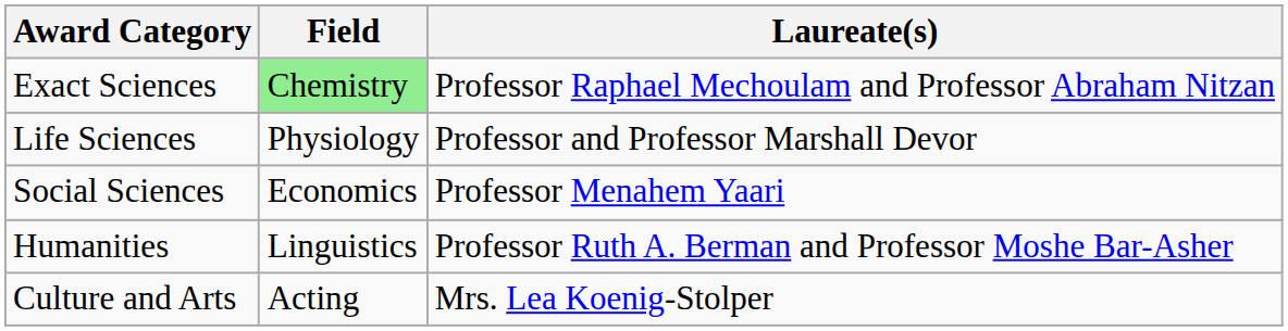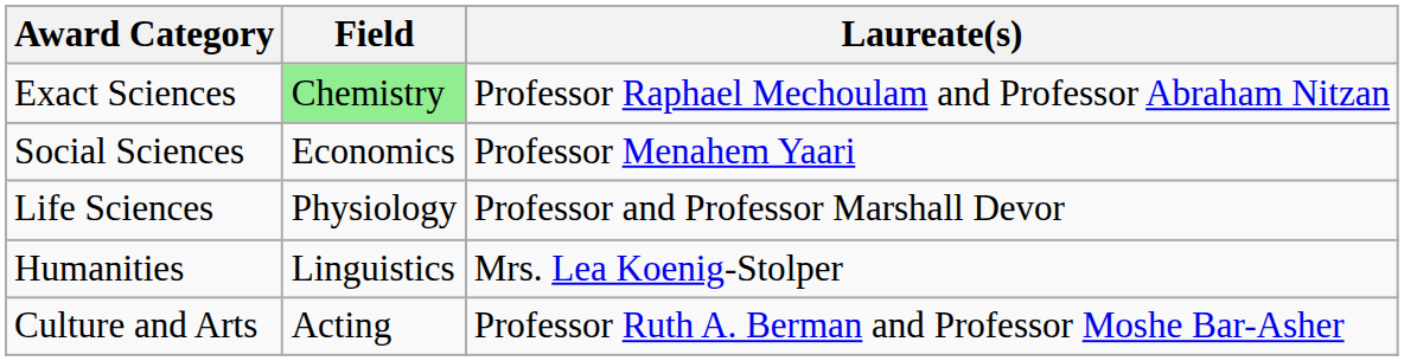 <table class="wikitable">
 <tr>
 <th>Award Category</th>
 <th>Field</th>
 <th>Laureate(s)</th>
 </tr>
 <tr>
 <td>Exact Sciences</td>
 <td style="background: lightgreen;">Chemistry</td>
 <td>Professor <a href='#'>Raphael Mechoulam</a> and Professor <a href='#'>Abraham Nitzan</a></td>
 </tr>
 <tr>
+<td>Social Sciences</td>
+<td>Economics</td>
+<td>Professor <a href='#'>Menahem Yaari</a></td>
+</tr>
+<tr>
 <td>Life Sciences</td>
 <td>Physiology</td>
 <td>Professor  and Professor Marshall Devor</td>
 </tr>
 <tr>
-<td>Social Sciences</td>
-<td>Economics</td>
-<td>Professor <a href='#'>Menahem Yaari</a></td>
-</tr>
-<tr>
 <td>Humanities</td>
 <td>Linguistics</td>
-<td>Professor <a href='#'>Ruth A. Berman</a> and Professor <a href='#'>Moshe Bar-Asher</a></td>
+<td>Mrs. <a href='#'>Lea Koenig</a>-Stolper</td>
 </tr>
 <tr>
 <td>Culture and Arts</td>
 <td>Acting</td>
-<td>Mrs. <a href='#'>Lea Koenig</a>-Stolper</td>
+<td>Professor <a href='#'>Ruth A. Berman</a> and Professor <a href='#'>Moshe Bar-Asher</a></td>
 </tr>
 </table>
